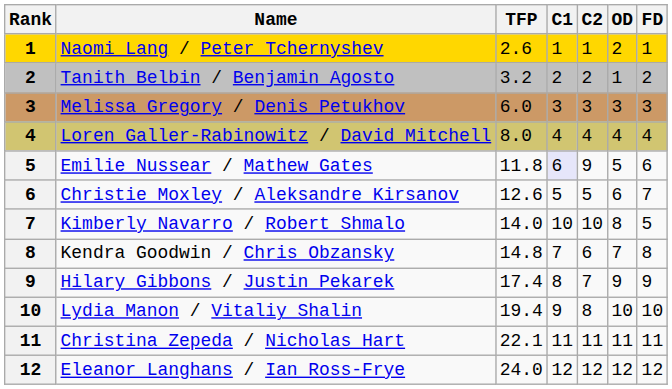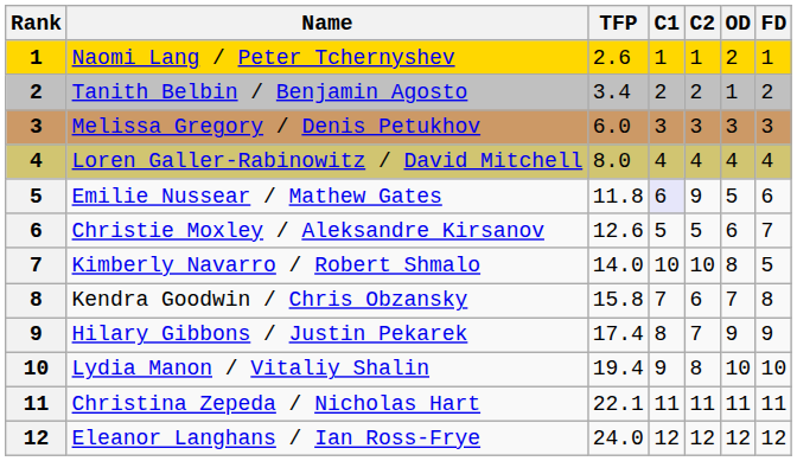 <table class="wikitable">
 <tr>
 <th>Rank</th>
 <th>Name</th>
 <th>TFP</th>
 <th>C1</th>
 <th>C2</th>
 <th>OD</th>
 <th>FD</th>
 </tr>
 <tr bgcolor="gold">
 <td align="center"><strong>1</strong></td>
 <td><a href='#'>Naomi Lang</a> / <a href='#'>Peter Tchernyshev</a></td>
 <td>2.6</td>
 <td>1</td>
 <td>1</td>
 <td>2</td>
 <td>1</td>
 </tr>
 <tr bgcolor="silver">
 <td align="center"><strong>2</strong></td>
 <td><a href='#'>Tanith Belbin</a> / <a href='#'>Benjamin Agosto</a></td>
-<td>3.2</td>
+<td>3.4</td>
 <td>2</td>
 <td>2</td>
 <td>1</td>
 <td>2</td>
 </tr>
 <tr bgcolor="cc9966">
 <td align="center"><strong>3</strong></td>
 <td><a href='#'>Melissa Gregory</a> / <a href='#'>Denis Petukhov</a></td>
 <td>6.0</td>
 <td>3</td>
 <td>3</td>
 <td>3</td>
 <td>3</td>
 </tr>
 <tr bgcolor="#d1c571">
 <td align="center"><strong>4</strong></td>
 <td><a href='#'>Loren Galler-Rabinowitz</a> / <a href='#'>David Mitchell</a></td>
 <td>8.0</td>
 <td>4</td>
 <td>4</td>
 <td>4</td>
 <td>4</td>
 </tr>
 <tr>
 <th>5</th>
 <td><a href='#'>Emilie Nussear</a> / <a href='#'>Mathew Gates</a></td>
 <td>11.8</td>
 <td style="background: lavender;">6</td>
 <td>9</td>
 <td>5</td>
 <td>6</td>
 </tr>
 <tr>
 <th>6</th>
 <td><a href='#'>Christie Moxley</a> / <a href='#'>Aleksandre Kirsanov</a></td>
 <td>12.6</td>
 <td>5</td>
 <td>5</td>
 <td>6</td>
 <td>7</td>
 </tr>
 <tr>
 <th>7</th>
 <td><a href='#'>Kimberly Navarro</a> / <a href='#'>Robert Shmalo</a></td>
 <td>14.0</td>
 <td>10</td>
 <td>10</td>
 <td>8</td>
 <td>5</td>
 </tr>
 <tr>
 <th>8</th>
 <td>Kendra Goodwin / <a href='#'>Chris Obzansky</a></td>
-<td>14.8</td>
+<td>15.8</td>
 <td>7</td>
 <td>6</td>
 <td>7</td>
 <td>8</td>
 </tr>
 <tr>
 <th>9</th>
 <td><a href='#'>Hilary Gibbons</a> / <a href='#'>Justin Pekarek</a></td>
 <td>17.4</td>
 <td>8</td>
 <td>7</td>
 <td>9</td>
 <td>9</td>
 </tr>
 <tr>
 <th>10</th>
 <td><a href='#'>Lydia Manon</a> / <a href='#'>Vitaliy Shalin</a></td>
 <td>19.4</td>
 <td>9</td>
 <td>8</td>
 <td>10</td>
 <td>10</td>
 </tr>
 <tr>
 <th>11</th>
 <td><a href='#'>Christina Zepeda</a> / <a href='#'>Nicholas Hart</a></td>
 <td>22.1</td>
 <td>11</td>
 <td>11</td>
 <td>11</td>
 <td>11</td>
 </tr>
 <tr>
 <th>12</th>
 <td><a href='#'>Eleanor Langhans</a> / <a href='#'>Ian Ross-Frye</a></td>
 <td>24.0</td>
 <td>12</td>
 <td>12</td>
 <td>12</td>
 <td>12</td>
 </tr>
 </table>
